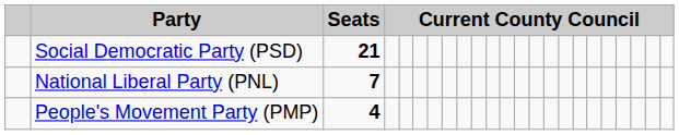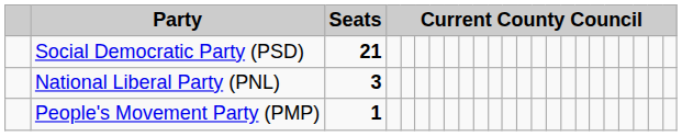 <table class="wikitable">
 <tr>
 <th style="background:#ccc">   </th>
 <th style="background:#ccc">Party</th>
 <th style="background:#ccc">Seats</th>
 <th style="background:#ccc" colspan="21">Current County Council</th>
 </tr>
 <tr>
 <td>  </td>
 <td><a href='#'>Social Democratic Party</a> (PSD)</td>
 <td style="text-align: right"><strong>21</strong></td>
 <td>  </td>
 <td>  </td>
 <td>  </td>
 <td>  </td>
 <td>  </td>
 <td>  </td>
 <td>  </td>
 <td>  </td>
 <td>  </td>
 <td>  </td>
 <td>  </td>
 <td>  </td>
 <td>  </td>
 <td>  </td>
 <td>  </td>
 <td>  </td>
 <td>  </td>
 <td>  </td>
 <td>  </td>
 <td>  </td>
 </tr>
 <tr>
 <td>  </td>
 <td><a href='#'>National Liberal Party</a> (PNL)</td>
-<td style="text-align: right"><strong>7</strong></td>
+<td style="text-align: right"><strong>3</strong></td>
 <td>  </td>
 <td>  </td>
 <td>  </td>
 <td>  </td>
 <td>  </td>
 <td>  </td>
 <td>  </td>
 <td> </td>
 <td> </td>
 <td> </td>
 <td> </td>
 <td> </td>
 <td> </td>
 <td> </td>
 <td> </td>
 <td> </td>
 <td> </td>
 <td> </td>
 <td> </td>
 <td> </td>
 </tr>
 <tr>
 <td>  </td>
 <td><a href='#'>People's Movement Party</a> (PMP)</td>
-<td style="text-align: right"><strong>4</strong></td>
+<td style="text-align: right"><strong>1</strong></td>
 <td>  </td>
 <td>  </td>
 <td>  </td>
 <td>  </td>
 <td> </td>
 <td> </td>
 <td> </td>
 <td> </td>
 <td> </td>
 <td> </td>
 <td> </td>
 <td> </td>
 <td> </td>
 <td> </td>
 <td> </td>
 <td> </td>
 <td> </td>
 <td> </td>
 <td> </td>
 <td> </td>
 </tr>
 </table>
